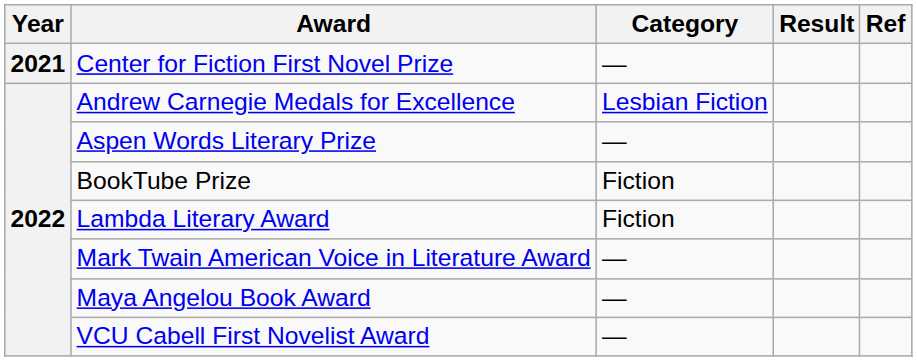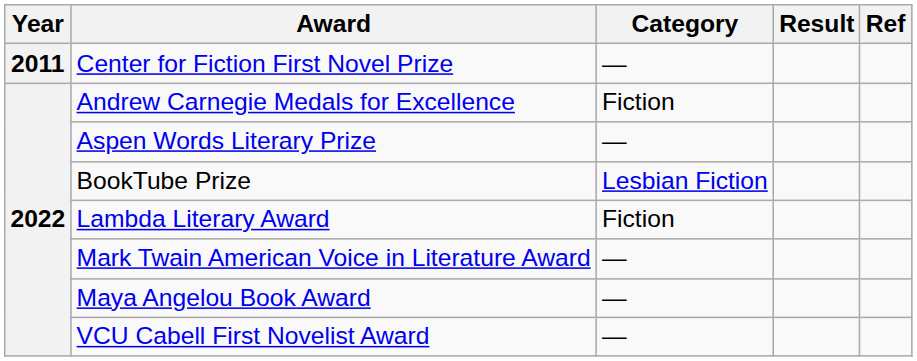 <table class="wikitable sortable">
 <tr>
 <th>Year</th>
 <th>Award</th>
 <th>Category</th>
 <th>Result</th>
 <th>Ref</th>
 </tr>
 <tr>
-<th>2021</th>
+<th>2011</th>
 <td><a href='#'>Center for Fiction First Novel Prize</a></td>
 <td>—</td>
 <td></td>
 <td></td>
 </tr>
 <tr>
 <th rowspan="7">2022</th>
 <td><a href='#'>Andrew Carnegie Medals for Excellence</a></td>
-<td><a href='#'>Lesbian Fiction</a></td>
+<td>Fiction</td>
 <td></td>
 <td></td>
 </tr>
 <tr>
 <td><a href='#'>Aspen Words Literary Prize</a></td>
 <td>—</td>
 <td></td>
 <td></td>
 </tr>
 <tr>
 <td>BookTube Prize</td>
-<td>Fiction</td>
+<td><a href='#'>Lesbian Fiction</a></td>
 <td></td>
 <td></td>
 </tr>
 <tr>
 <td><a href='#'>Lambda Literary Award</a></td>
 <td>Fiction</td>
 <td></td>
 <td></td>
 </tr>
 <tr>
 <td><a href='#'>Mark Twain American Voice in Literature Award</a></td>
 <td>—</td>
 <td></td>
 <td></td>
 </tr>
 <tr>
 <td><a href='#'>Maya Angelou Book Award</a></td>
 <td>—</td>
 <td></td>
 <td></td>
 </tr>
 <tr>
 <td><a href='#'>VCU Cabell First Novelist Award</a></td>
 <td>—</td>
 <td></td>
 <td></td>
 </tr>
 </table>
